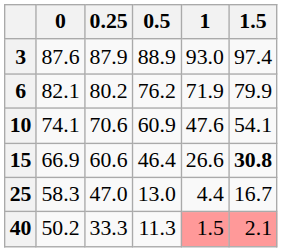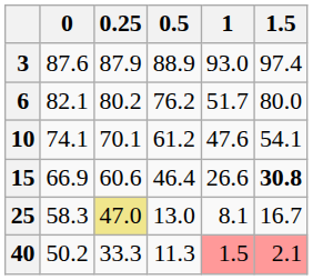 <table class="wikitable floatright" style="text-align:right;border:none">
 <tr>
 <th></th>
 <th>0</th>
 <th>0.25</th>
 <th>0.5</th>
 <th>1</th>
 <th>1.5</th>
 </tr>
 <tr>
 <th>3</th>
 <td>87.6</td>
 <td>87.9</td>
 <td>88.9</td>
 <td>93.0</td>
 <td>97.4</td>
 </tr>
 <tr>
 <th>6</th>
 <td>82.1</td>
 <td>80.2</td>
 <td>76.2</td>
-<td>71.9</td>
-<td>79.9</td>
+<td>51.7</td>
+<td>80.0</td>
 </tr>
 <tr>
 <th>10</th>
 <td>74.1</td>
-<td>70.6</td>
-<td>60.9</td>
+<td>70.1</td>
+<td>61.2</td>
 <td>47.6</td>
 <td>54.1</td>
 </tr>
 <tr>
 <th>15</th>
 <td>66.9</td>
 <td>60.6</td>
 <td>46.4</td>
 <td>26.6</td>
 <td><strong>30.8</strong></td>
 </tr>
 <tr>
 <th>25</th>
 <td>58.3</td>
-<td>47.0</td>
+<td style="background: khaki;">47.0</td>
 <td>13.0</td>
-<td>4.4</td>
+<td>8.1</td>
 <td>16.7</td>
 </tr>
 <tr>
 <th>40</th>
 <td>50.2</td>
 <td>33.3</td>
 <td>11.3</td>
 <td style="background:#F99">1.5</td>
 <td style="background:#F99">2.1</td>
 </tr>
 </table>
